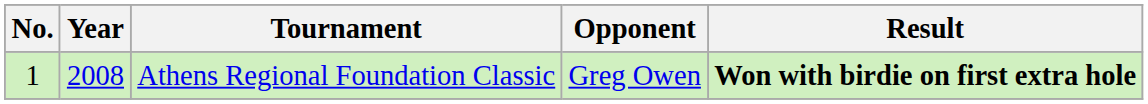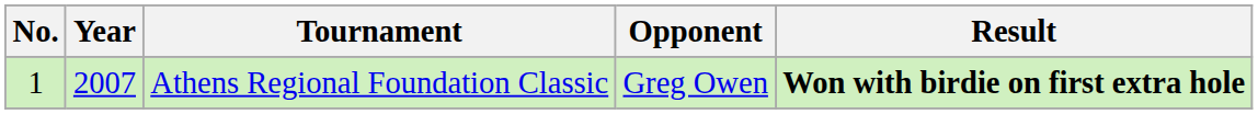 <table class="wikitable" style="font-size:95%;">
 <tr>
 <th>No.</th>
 <th>Year</th>
 <th>Tournament</th>
 <th>Opponent</th>
 <th>Result</th>
 </tr>
 <tr style="background:#D0F0C0;">
 <td align=center>1</td>
-<td><a href='#'>2008</a></td>
+<td><a href='#'>2007</a></td>
 <td><a href='#'>Athens Regional Foundation Classic</a></td>
 <td> <a href='#'>Greg Owen</a></td>
 <td><strong>Won with birdie on first extra hole</strong></td>
 </tr>
 </table>
